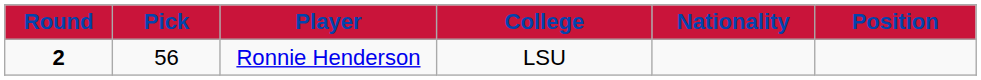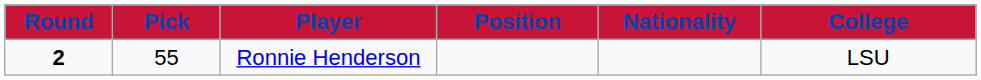 <table class="wikitable sortable sortable">
 <tr>
 <th style="background:#C9143A; color:#0344AD" width="10%">Round</th>
 <th style="background:#C9143A; color:#0344AD" width="10%">Pick</th>
 <th style="background:#C9143A; color:#0344AD" width="20%">Player</th>
+<th style="background:#C9143A; color:#0344AD" width="15%">Position</th>
+<th style="background:#C9143A; color:#0344AD" width="15%">Nationality</th>
 <th style="background:#C9143A; color:#0344AD" width="20%">College</th>
-<th style="background:#C9143A; color:#0344AD" width="15%">Nationality</th>
-<th style="background:#C9143A; color:#0344AD" width="15%">Position</th>
 </tr>
 <tr style="text-align: center">
 <td><strong>2</strong></td>
-<td>56</td>
+<td>55</td>
 <td><a href='#'>Ronnie Henderson</a></td>
-<td>LSU</td>
 <td></td>
 <td></td>
+<td>LSU</td>
 </tr>
 </table>
